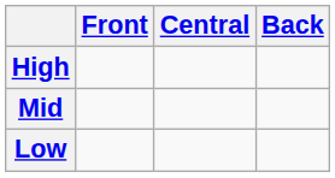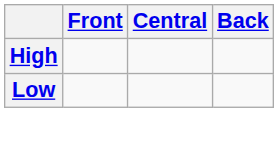 <table class="wikitable" style="text-align:center">
 <tr>
 <th></th>
 <th><a href='#'>Front</a></th>
 <th><a href='#'>Central</a></th>
 <th><a href='#'>Back</a></th>
 </tr>
 <tr>
 <th><a href='#'>High</a></th>
 <td>   </td>
 <td></td>
 <td>   </td>
 </tr>
 <tr>
-<th><a href='#'>Mid</a></th>
-<td>   </td>
-<td></td>
-<td>   </td>
-</tr>
-<tr>
 <th><a href='#'>Low</a></th>
 <td></td>
 <td>   </td>
 <td></td>
 </tr>
 </table>
